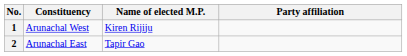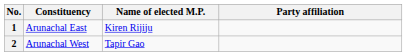 <table class="wikitable">
 <tr style="background:#ccc; text-align:center;">
 <th>No.</th>
 <th style="width:120px">Constituency</th>
 <th style="width:180px">Name of elected M.P.</th>
 <th colspan="2" style="width:18em">Party affiliation</th>
 </tr>
 <tr>
 <th>1</th>
-<td><a href='#'>Arunachal West</a></td>
+<td><a href='#'>Arunachal East</a></td>
 <td><a href='#'>Kiren Rijiju</a></td>
 <td></td>
 </tr>
 <tr>
 <th>2</th>
-<td><a href='#'>Arunachal East</a></td>
+<td><a href='#'>Arunachal West</a></td>
 <td><a href='#'>Tapir Gao</a></td>
 </tr>
 </table>
